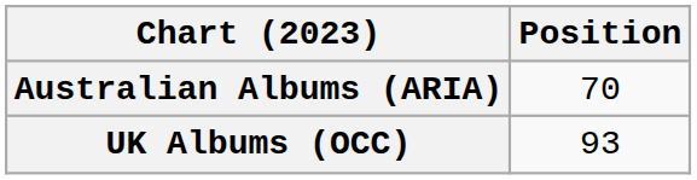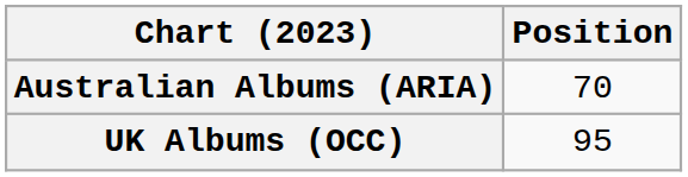 <table class="wikitable plainrowheaders sortable" style="text-align:center">
 <tr>
 <th scope="col">Chart (2023)</th>
 <th scope="col">Position</th>
 </tr>
 <tr>
 <th scope="row">Australian Albums (ARIA)</th>
 <td>70</td>
 </tr>
 <tr>
 <th scope="row">UK Albums (OCC)</th>
-<td>93</td>
+<td>95</td>
 </tr>
 </table>
